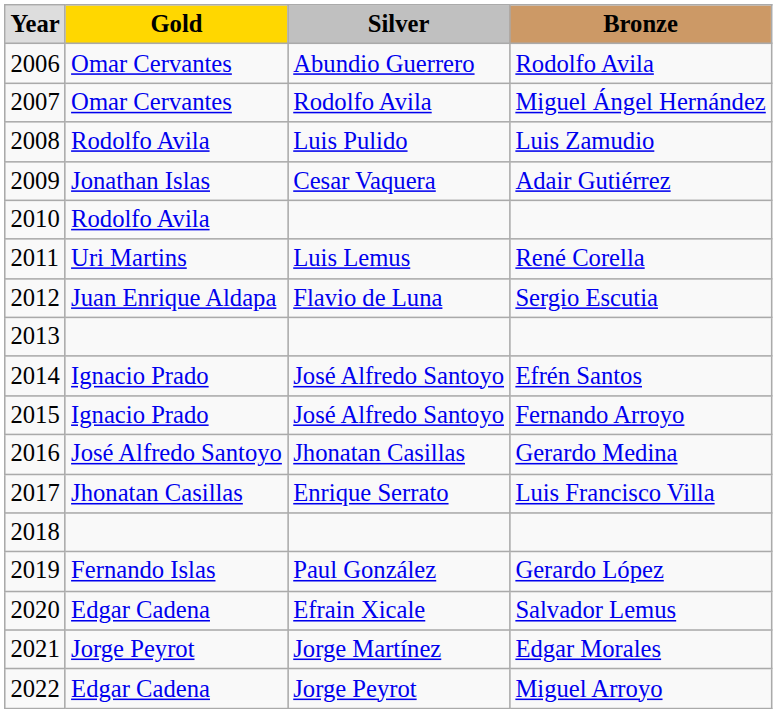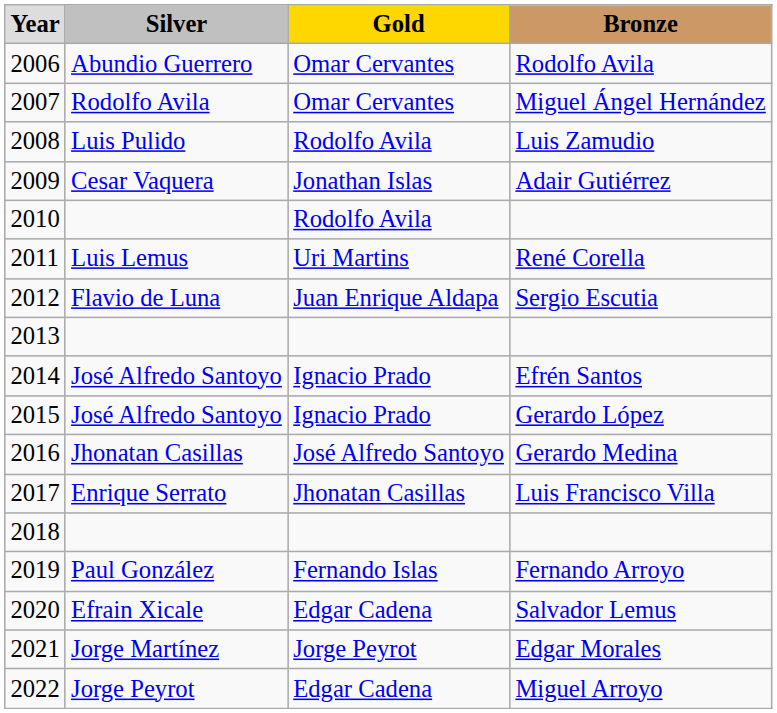 <table class="wikitable" style="text-align:left;">
 <tr>
 <td style="background:#DDDDDD; font-weight:bold; text-align:center;">Year</td>
+<td style="background:silver; font-weight:bold; text-align:center;">Silver</td>
 <td style="background:gold; font-weight:bold; text-align:center;">Gold</td>
-<td style="background:silver; font-weight:bold; text-align:center;">Silver</td>
 <td style="background:#cc9966; font-weight:bold; text-align:center;">Bronze</td>
 </tr>
 <tr>
 <td>2006</td>
+<td><a href='#'>Abundio Guerrero</a></td>
 <td><a href='#'>Omar Cervantes</a></td>
-<td><a href='#'>Abundio Guerrero</a></td>
 <td><a href='#'>Rodolfo Avila</a></td>
 </tr>
 <tr>
 <td>2007</td>
+<td><a href='#'>Rodolfo Avila</a></td>
 <td><a href='#'>Omar Cervantes</a></td>
-<td><a href='#'>Rodolfo Avila</a></td>
 <td><a href='#'>Miguel Ángel Hernández</a></td>
 </tr>
 <tr>
 <td>2008</td>
+<td><a href='#'>Luis Pulido</a></td>
 <td><a href='#'>Rodolfo Avila</a></td>
-<td><a href='#'>Luis Pulido</a></td>
 <td><a href='#'>Luis Zamudio</a></td>
 </tr>
 <tr>
 <td>2009</td>
+<td><a href='#'>Cesar Vaquera</a></td>
 <td><a href='#'>Jonathan Islas</a></td>
-<td><a href='#'>Cesar Vaquera</a></td>
 <td><a href='#'>Adair Gutiérrez</a></td>
 </tr>
 <tr>
 <td>2010</td>
+<td></td>
 <td><a href='#'>Rodolfo Avila</a></td>
-<td></td>
 <td></td>
 </tr>
 <tr>
 <td>2011</td>
+<td><a href='#'>Luis Lemus</a></td>
 <td><a href='#'>Uri Martins</a></td>
-<td><a href='#'>Luis Lemus</a></td>
 <td><a href='#'>René Corella</a></td>
 </tr>
 <tr>
 <td>2012</td>
+<td><a href='#'>Flavio de Luna</a></td>
 <td><a href='#'>Juan Enrique Aldapa</a></td>
-<td><a href='#'>Flavio de Luna</a></td>
 <td><a href='#'>Sergio Escutia</a></td>
 </tr>
 <tr>
 <td>2013</td>
 <td></td>
 <td></td>
 <td></td>
 </tr>
 <tr>
 <td>2014</td>
+<td><a href='#'>José Alfredo Santoyo</a></td>
 <td><a href='#'>Ignacio Prado</a></td>
-<td><a href='#'>José Alfredo Santoyo</a></td>
 <td><a href='#'>Efrén Santos</a></td>
 </tr>
 <tr>
 <td>2015</td>
+<td><a href='#'>José Alfredo Santoyo</a></td>
 <td><a href='#'>Ignacio Prado</a></td>
-<td><a href='#'>José Alfredo Santoyo</a></td>
-<td><a href='#'>Fernando Arroyo</a></td>
+<td><a href='#'>Gerardo López</a></td>
 </tr>
 <tr>
 <td>2016</td>
+<td><a href='#'>Jhonatan Casillas</a></td>
 <td><a href='#'>José Alfredo Santoyo</a></td>
-<td><a href='#'>Jhonatan Casillas</a></td>
 <td><a href='#'>Gerardo Medina</a></td>
 </tr>
 <tr>
 <td>2017</td>
+<td><a href='#'>Enrique Serrato</a></td>
 <td><a href='#'>Jhonatan Casillas</a></td>
-<td><a href='#'>Enrique Serrato</a></td>
 <td><a href='#'>Luis Francisco Villa</a></td>
 </tr>
 <tr>
 <td>2018</td>
 <td></td>
 <td></td>
 <td></td>
 </tr>
 <tr>
 <td>2019</td>
+<td><a href='#'>Paul González</a></td>
 <td><a href='#'>Fernando Islas</a></td>
-<td><a href='#'>Paul González</a></td>
-<td><a href='#'>Gerardo López</a></td>
+<td><a href='#'>Fernando Arroyo</a></td>
 </tr>
 <tr>
 <td>2020</td>
+<td><a href='#'>Efrain Xicale</a></td>
 <td><a href='#'>Edgar Cadena</a></td>
-<td><a href='#'>Efrain Xicale</a></td>
 <td><a href='#'>Salvador Lemus</a></td>
 </tr>
 <tr>
 <td>2021</td>
+<td><a href='#'>Jorge Martínez</a></td>
 <td><a href='#'>Jorge Peyrot</a></td>
-<td><a href='#'>Jorge Martínez</a></td>
 <td><a href='#'>Edgar Morales</a></td>
 </tr>
 <tr>
 <td>2022</td>
+<td><a href='#'>Jorge Peyrot</a></td>
 <td><a href='#'>Edgar Cadena</a></td>
-<td><a href='#'>Jorge Peyrot</a></td>
 <td><a href='#'>Miguel Arroyo</a></td>
 </tr>
 </table>
